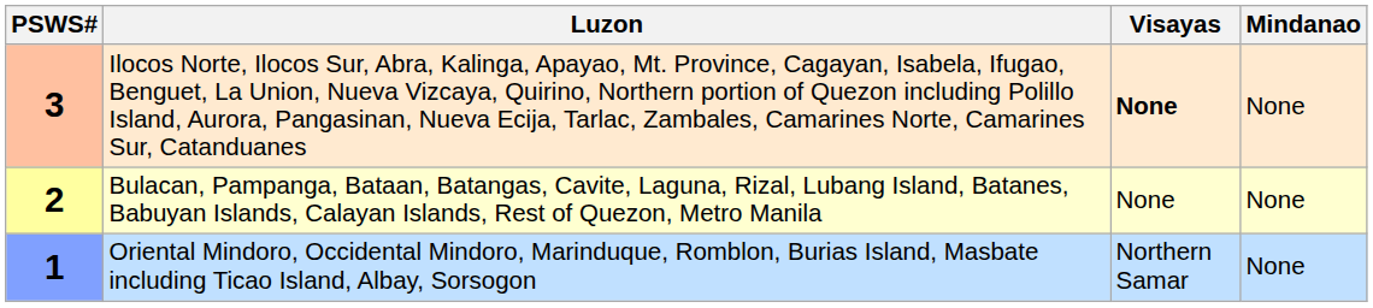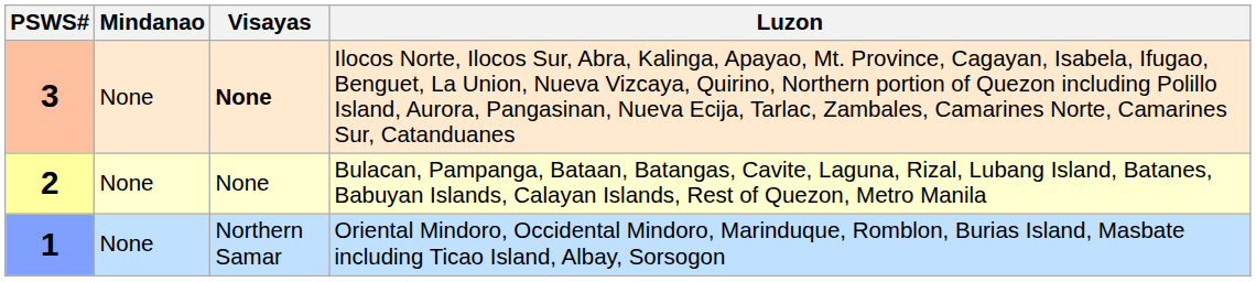 <table class="wikitable" style="margin:1em auto 1em auto;">
 <tr>
 <th width="5%">PSWS#</th>
+<th>Mindanao</th>
+<th>Visayas</th>
 <th>Luzon</th>
-<th>Visayas</th>
-<th>Mindanao</th>
 </tr>
 <tr>
 <th style="background-color:#ffc0a0"><big><big>3</big></big></th>
+<td style="background-color:#ffead0">None</td>
+<td style="background-color:#ffead0"><strong>None</strong></td>
 <td style="background-color:#ffead0">Ilocos Norte, Ilocos Sur, Abra, Kalinga, Apayao, Mt. Province, Cagayan, Isabela, Ifugao, Benguet, La Union, Nueva Vizcaya, Quirino, Northern portion of Quezon including Polillo Island, Aurora, Pangasinan, Nueva Ecija, Tarlac, Zambales, Camarines Norte, Camarines Sur, Catanduanes</td>
-<td style="background-color:#ffead0"><strong>None</strong></td>
-<td style="background-color:#ffead0">None</td>
 </tr>
 <tr>
 <th style="background-color:#ffffa0"><big><big>2</big></big></th>
-<td style="background-color:#ffffd0">Bulacan, Pampanga, Bataan, Batangas, Cavite, Laguna, Rizal, Lubang Island, Batanes, Babuyan Islands, Calayan Islands, Rest of Quezon, Metro Manila</td>
 <td style="background-color:#ffffd0">None</td>
 <td style="background-color:#ffffd0">None</td>
+<td style="background-color:#ffffd0">Bulacan, Pampanga, Bataan, Batangas, Cavite, Laguna, Rizal, Lubang Island, Batanes, Babuyan Islands, Calayan Islands, Rest of Quezon, Metro Manila</td>
 </tr>
 <tr>
 <th style="background-color:#80a0ff"><big><big>1</big></big></th>
+<td style="background-color:#c0e0ff">None</td>
+<td style="background-color:#c0e0ff">Northern Samar</td>
 <td style="background-color:#c0e0ff">Oriental Mindoro, Occidental Mindoro, Marinduque, Romblon, Burias Island, Masbate including Ticao Island, Albay, Sorsogon</td>
-<td style="background-color:#c0e0ff">Northern Samar</td>
-<td style="background-color:#c0e0ff">None</td>
 </tr>
 </table>
